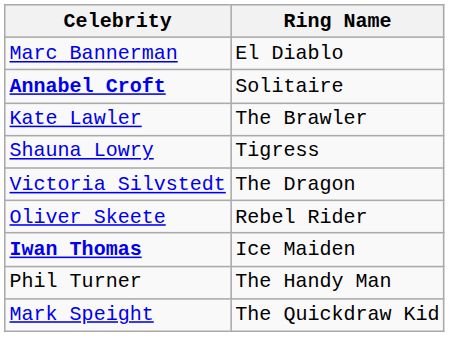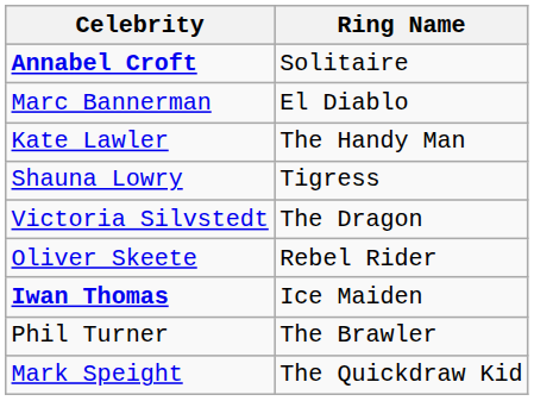 <table class="wikitable" style="text-align:left">
 <tr>
 <th>Celebrity</th>
 <th>Ring Name</th>
 </tr>
 <tr>
+<td><strong><a href='#'>Annabel Croft</a></strong></td>
+<td>Solitaire</td>
+</tr>
+<tr>
 <td><a href='#'>Marc Bannerman</a></td>
 <td>El Diablo</td>
 </tr>
 <tr>
-<td><strong><a href='#'>Annabel Croft</a></strong></td>
-<td>Solitaire</td>
-</tr>
-<tr>
 <td><a href='#'>Kate Lawler</a></td>
-<td>The Brawler</td>
+<td>The Handy Man</td>
 </tr>
 <tr>
 <td><a href='#'>Shauna Lowry</a></td>
 <td>Tigress</td>
 </tr>
 <tr>
 <td><a href='#'>Victoria Silvstedt</a></td>
 <td>The Dragon</td>
 </tr>
 <tr>
 <td><a href='#'>Oliver Skeete</a></td>
 <td>Rebel Rider</td>
 </tr>
 <tr>
 <td><strong><a href='#'>Iwan Thomas</a></strong></td>
 <td>Ice Maiden</td>
 </tr>
 <tr>
 <td>Phil Turner</td>
-<td>The Handy Man</td>
+<td>The Brawler</td>
 </tr>
 <tr>
 <td><a href='#'>Mark Speight</a></td>
 <td>The Quickdraw Kid</td>
 </tr>
 </table>
